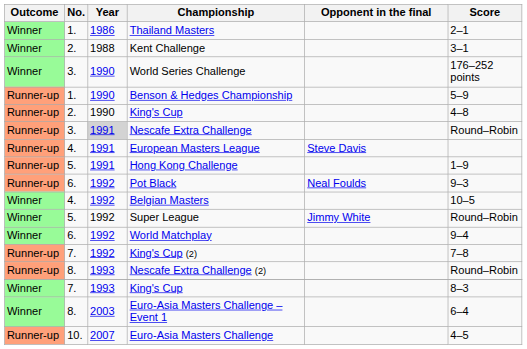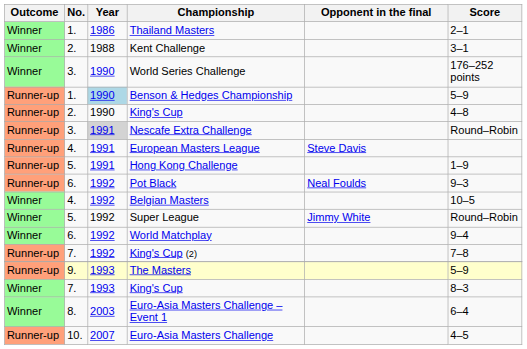 <table class="wikitable sortable">
 <tr>
 <th scope="col" style="width:80px;">Outcome</th>
 <th scope="col" style="width:20px;">No.</th>
 <th scope="col" style="width:50px;">Year</th>
 <th scope="col" style="width:250px;">Championship</th>
 <th scope="col" style="width:200px;">Opponent in the final</th>
 <th scope="col" style="width:100px;">Score</th>
 </tr>
 <tr>
 <td style="background:#98FB98">Winner</td>
 <td>1.</td>
 <td><a href='#'>1986</a></td>
 <td><a href='#'>Thailand Masters</a></td>
 <td> </td>
 <td>2–1</td>
 </tr>
 <tr>
 <td style="background:#98FB98">Winner</td>
 <td>2.</td>
 <td>1988</td>
 <td>Kent Challenge</td>
 <td> </td>
 <td>3–1</td>
 </tr>
 <tr>
 <td style="background:#98FB98">Winner</td>
 <td>3.</td>
 <td><a href='#'>1990</a></td>
 <td>World Series Challenge</td>
 <td> </td>
 <td>176–252 points</td>
 </tr>
 <tr>
 <td style="background:#ffa07a;">Runner-up</td>
 <td>1.</td>
-<td><a href='#'>1990</a></td>
+<td style="background: lightblue;"><a href='#'>1990</a></td>
 <td><a href='#'>Benson & Hedges Championship</a></td>
 <td> </td>
 <td>5–9</td>
 </tr>
 <tr>
 <td style="background:#ffa07a;">Runner-up</td>
 <td>2.</td>
 <td>1990</td>
 <td><a href='#'>King's Cup</a></td>
 <td> </td>
 <td>4–8</td>
 </tr>
 <tr>
 <td style="background:#ffa07a;">Runner-up</td>
 <td>3.</td>
 <td style="background: lightgrey;"><a href='#'>1991</a></td>
 <td><a href='#'>Nescafe Extra Challenge</a></td>
 <td> </td>
 <td>Round–Robin</td>
 </tr>
 <tr>
 <td style="background:#ffa07a;">Runner-up</td>
 <td>4.</td>
 <td><a href='#'>1991</a></td>
 <td><a href='#'>European Masters League</a></td>
 <td> <a href='#'>Steve Davis</a></td>
 <td></td>
 </tr>
 <tr>
 <td style="background:#ffa07a;">Runner-up</td>
 <td>5.</td>
 <td><a href='#'>1991</a></td>
 <td><a href='#'>Hong Kong Challenge</a></td>
 <td> </td>
 <td>1–9</td>
 </tr>
 <tr>
 <td style="background:#ffa07a;">Runner-up</td>
 <td>6.</td>
 <td><a href='#'>1992</a></td>
 <td><a href='#'>Pot Black</a></td>
 <td> <a href='#'>Neal Foulds</a></td>
 <td>9–3</td>
 </tr>
 <tr>
 <td style="background:#98FB98">Winner</td>
 <td>4.</td>
 <td><a href='#'>1992</a></td>
 <td><a href='#'>Belgian Masters</a></td>
 <td> </td>
 <td>10–5</td>
 </tr>
 <tr>
 <td style="background:#98FB98">Winner</td>
 <td>5.</td>
 <td>1992</td>
 <td>Super League</td>
 <td> <a href='#'>Jimmy White</a></td>
 <td>Round–Robin</td>
 </tr>
 <tr>
 <td style="background:#98FB98">Winner</td>
 <td>6.</td>
 <td><a href='#'>1992</a></td>
 <td><a href='#'>World Matchplay</a></td>
 <td> </td>
 <td>9–4</td>
 </tr>
 <tr>
 <td style="background:#ffa07a;">Runner-up</td>
 <td>7.</td>
 <td><a href='#'>1992</a></td>
 <td><a href='#'>King's Cup</a> <small>(2)</small></td>
 <td> </td>
 <td>7–8</td>
 </tr>
 <tr>
+</tr>
+<tr style="background:#ffc;">
 <td style="background:#ffa07a;">Runner-up</td>
-<td>8.</td>
+<td>9.</td>
 <td><a href='#'>1993</a></td>
-<td><a href='#'>Nescafe Extra Challenge</a> <small>(2)</small></td>
+<td><a href='#'>The Masters</a></td>
 <td> </td>
-<td>Round–Robin</td>
-</tr>
-<tr>
+<td>5–9</td>
 </tr>
 <tr>
 <td style="background:#98FB98">Winner</td>
 <td>7.</td>
 <td><a href='#'>1993</a></td>
 <td><a href='#'>King's Cup</a></td>
 <td> </td>
 <td>8–3</td>
 </tr>
 <tr>
 <td style="background:#98FB98">Winner</td>
 <td>8.</td>
 <td><a href='#'>2003</a></td>
 <td><a href='#'>Euro-Asia Masters Challenge – Event 1</a></td>
 <td> </td>
 <td>6–4</td>
 </tr>
 <tr>
 <td style="background:#ffa07a;">Runner-up</td>
 <td>10.</td>
 <td><a href='#'>2007</a></td>
 <td><a href='#'>Euro-Asia Masters Challenge</a></td>
 <td> </td>
 <td>4–5</td>
 </tr>
 </table>
